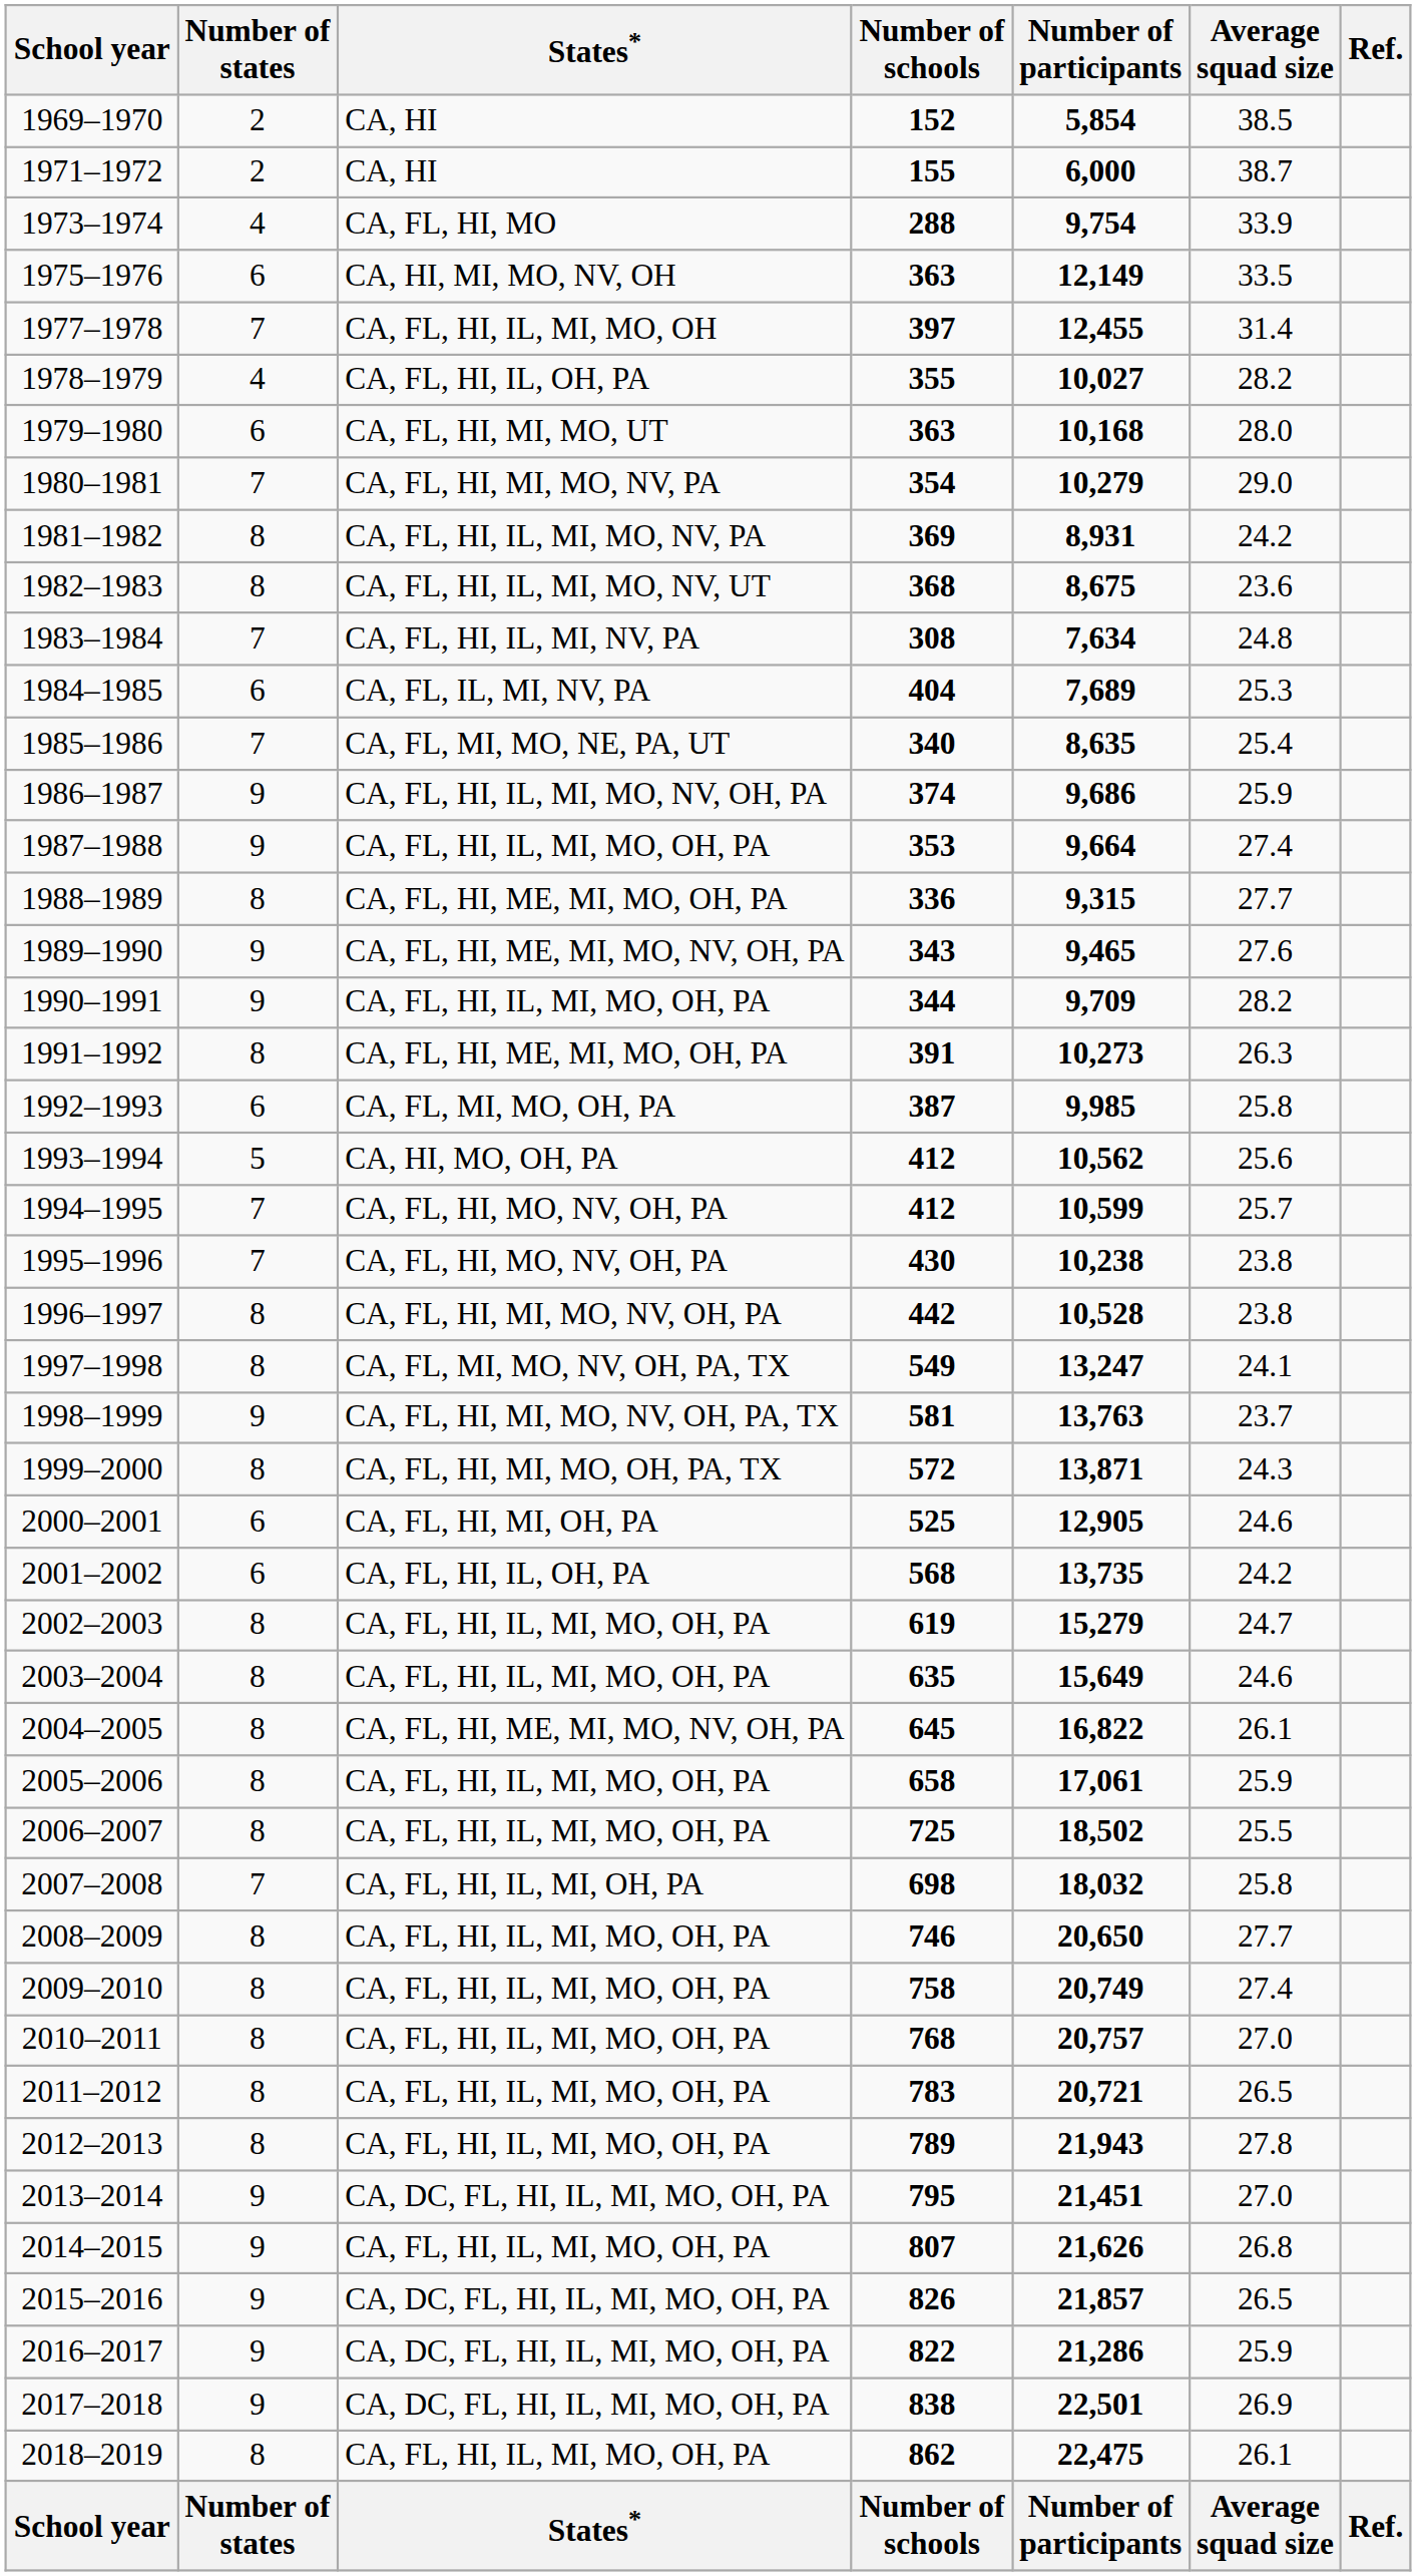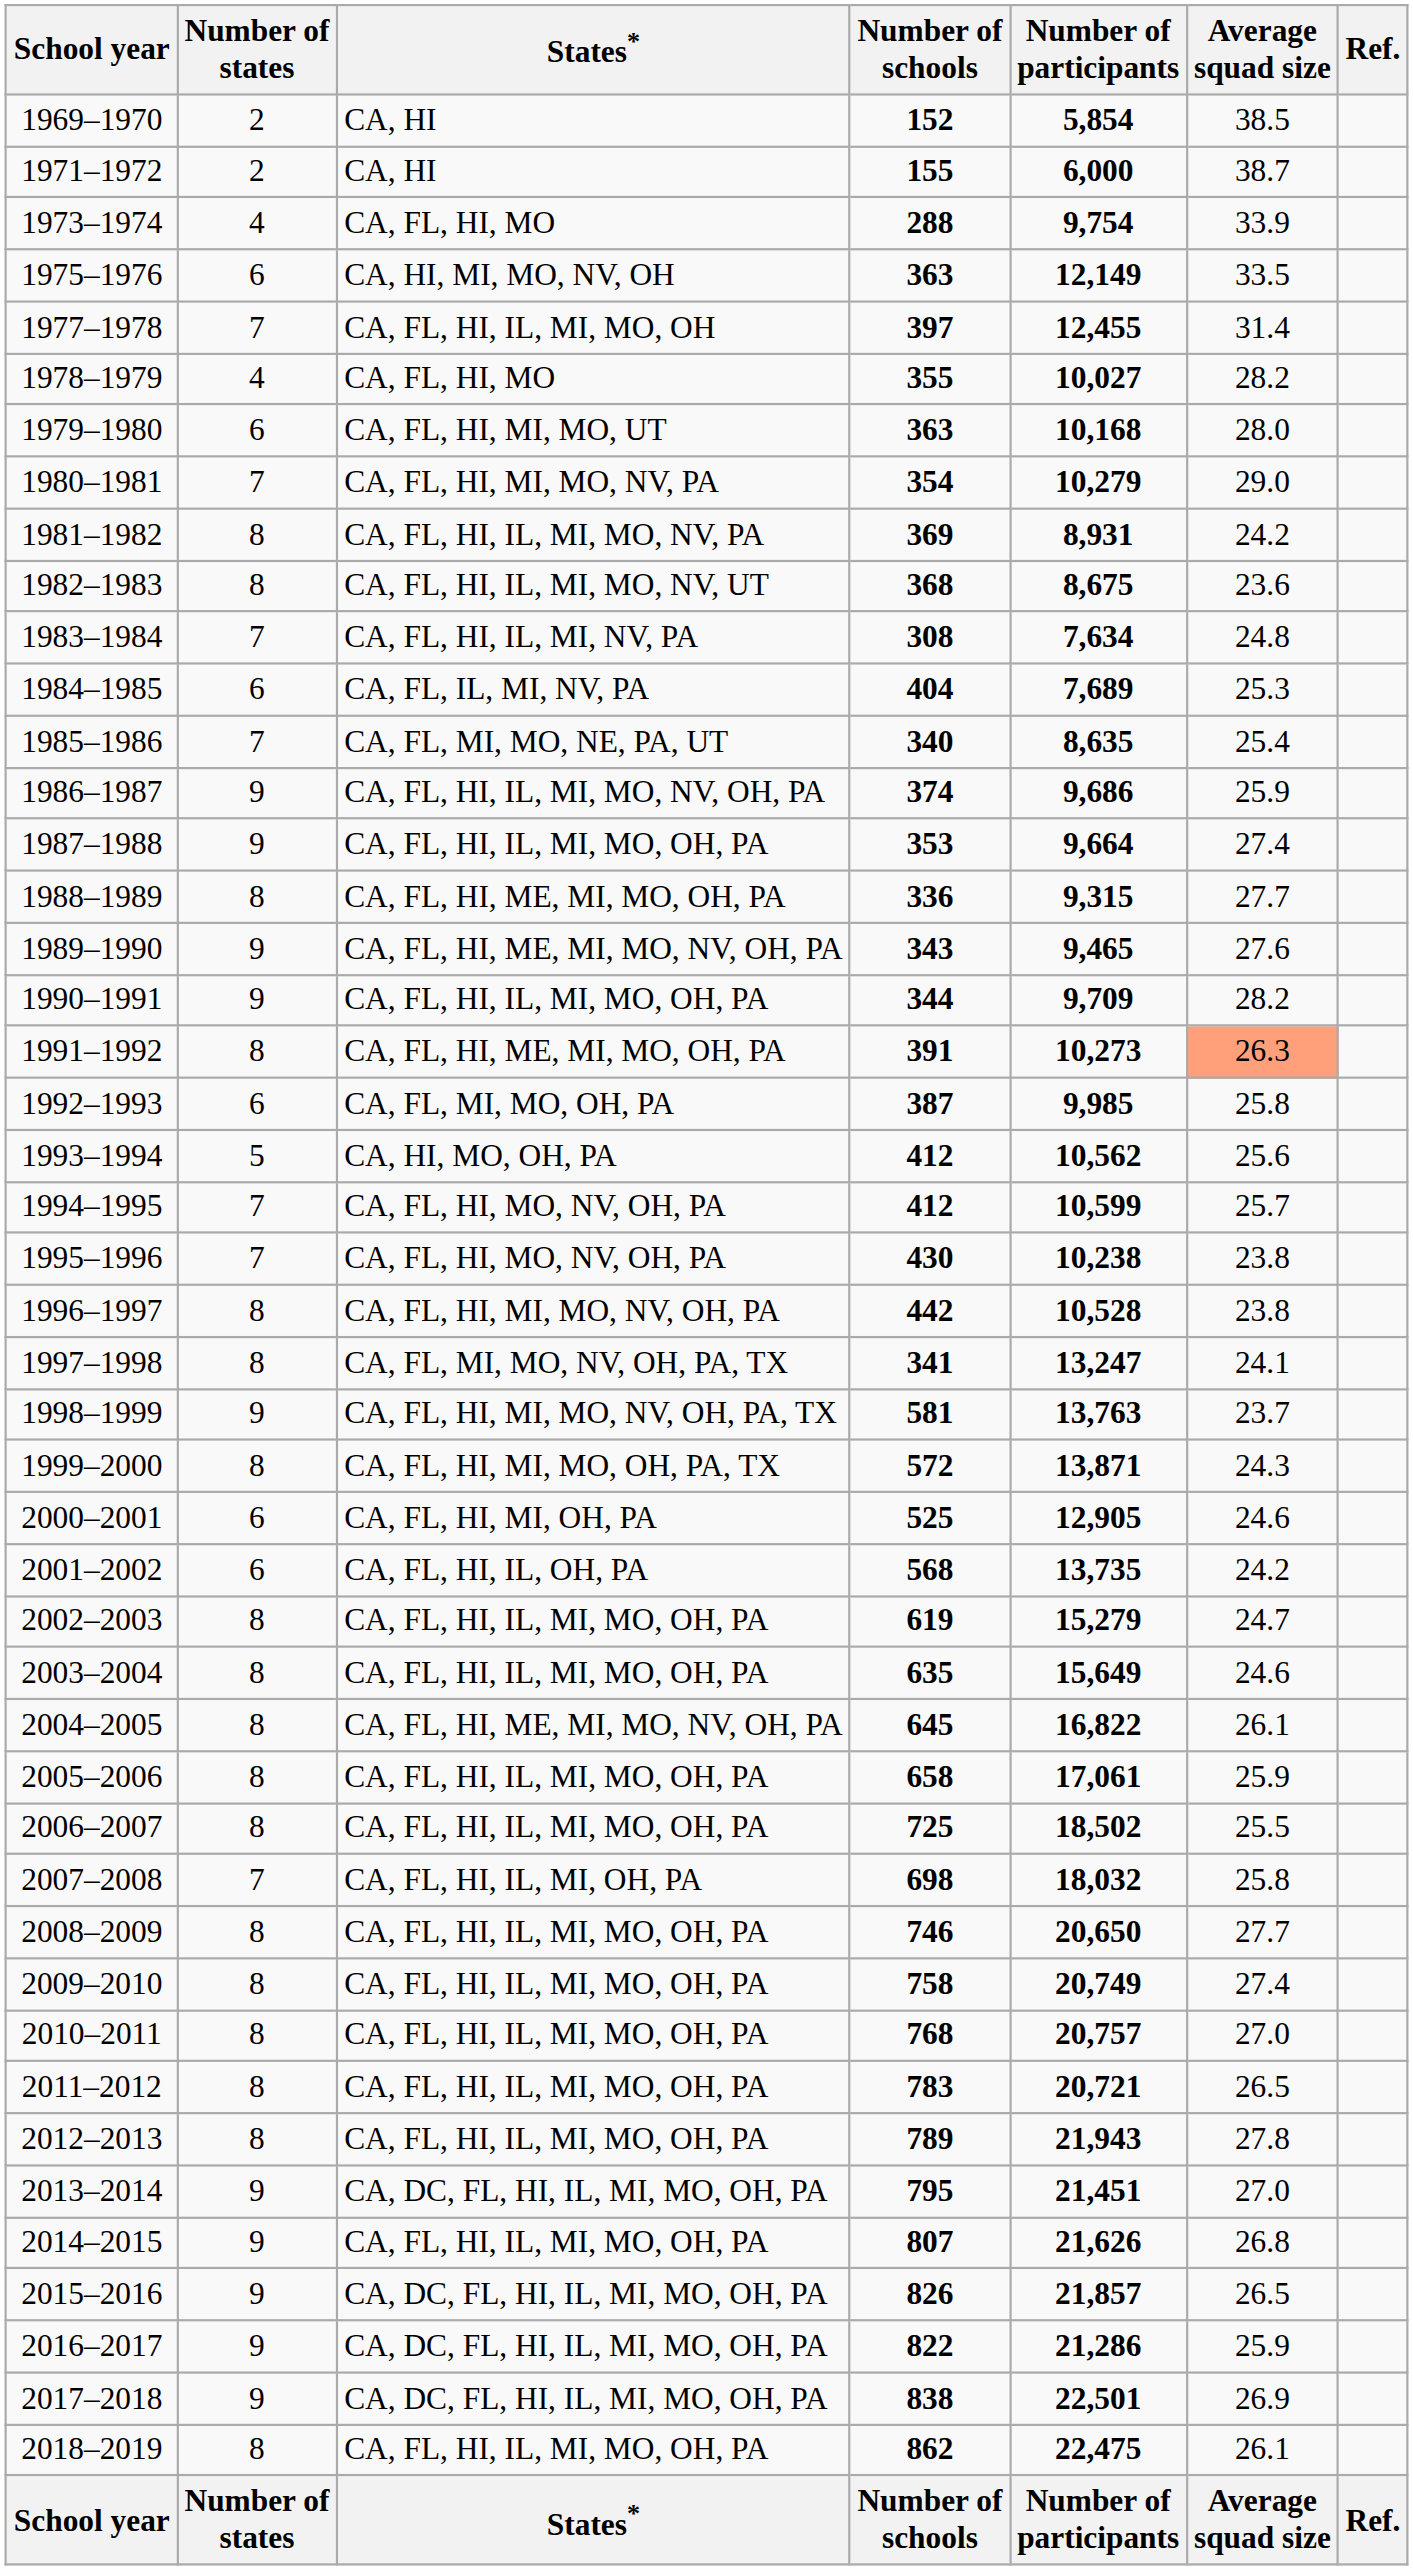 <table class="wikitable sortable" style="text-align: center; font-size: 90%; margin-left: 1em;">
 <tr>
 <th>School year</th>
 <th>Number of<br>states</th>
 <th>States<sup>*</sup></th>
 <th>Number of<br>schools</th>
 <th>Number of<br>participants</th>
 <th>Average<br>squad size</th>
 <th>Ref.</th>
 </tr>
 <tr>
 <td>1969–1970</td>
 <td>2</td>
 <td style="text-align: left;">CA, HI</td>
 <td><strong>152</strong></td>
 <td><strong>5,854</strong></td>
 <td>38.5</td>
 <td></td>
 </tr>
 <tr>
 <td>1971–1972</td>
 <td>2</td>
 <td style="text-align: left;">CA, HI</td>
 <td><strong>155</strong></td>
 <td><strong>6,000</strong></td>
 <td>38.7</td>
 <td></td>
 </tr>
 <tr>
 <td>1973–1974</td>
 <td>4</td>
 <td style="text-align: left;">CA, FL, HI, MO</td>
 <td><strong>288</strong></td>
 <td><strong>9,754</strong></td>
 <td>33.9</td>
 <td></td>
 </tr>
 <tr>
 <td>1975–1976</td>
 <td>6</td>
 <td style="text-align: left;">CA, HI, MI, MO, NV, OH</td>
 <td><strong>363</strong></td>
 <td><strong>12,149</strong></td>
 <td>33.5</td>
 <td></td>
 </tr>
 <tr>
 <td>1977–1978</td>
 <td>7</td>
 <td style="text-align: left;">CA, FL, HI, IL, MI, MO, OH</td>
 <td><strong>397</strong></td>
 <td><strong>12,455</strong></td>
 <td>31.4</td>
 <td></td>
 </tr>
 <tr>
 <td>1978–1979</td>
 <td>4</td>
-<td style="text-align: left;">CA, FL, HI, IL, OH, PA</td>
+<td style="text-align: left;">CA, FL, HI, MO</td>
 <td><strong>355</strong></td>
 <td><strong>10,027</strong></td>
 <td>28.2</td>
 <td></td>
 </tr>
 <tr>
 <td>1979–1980</td>
 <td>6</td>
 <td style="text-align: left;">CA, FL, HI, MI, MO, UT</td>
 <td><strong>363</strong></td>
 <td><strong>10,168</strong></td>
 <td>28.0</td>
 <td></td>
 </tr>
 <tr>
 <td>1980–1981</td>
 <td>7</td>
 <td style="text-align: left;">CA, FL, HI, MI, MO, NV, PA</td>
 <td><strong>354</strong></td>
 <td><strong>10,279</strong></td>
 <td>29.0</td>
 <td></td>
 </tr>
 <tr>
 <td>1981–1982</td>
 <td>8</td>
 <td style="text-align: left;">CA, FL, HI, IL, MI, MO, NV, PA</td>
 <td><strong>369</strong></td>
 <td><strong>8,931</strong></td>
 <td>24.2</td>
 <td></td>
 </tr>
 <tr>
 <td>1982–1983</td>
 <td>8</td>
 <td style="text-align: left;">CA, FL, HI, IL, MI, MO, NV, UT</td>
 <td><strong>368</strong></td>
 <td><strong>8,675</strong></td>
 <td>23.6</td>
 <td></td>
 </tr>
 <tr>
 <td>1983–1984</td>
 <td>7</td>
 <td style="text-align: left;">CA, FL, HI, IL, MI, NV, PA</td>
 <td><strong>308</strong></td>
 <td><strong>7,634</strong></td>
 <td>24.8</td>
 <td></td>
 </tr>
 <tr>
 <td>1984–1985</td>
 <td>6</td>
 <td style="text-align: left;">CA, FL, IL, MI, NV, PA</td>
 <td><strong>404</strong></td>
 <td><strong>7,689</strong></td>
 <td>25.3</td>
 <td></td>
 </tr>
 <tr>
 <td>1985–1986</td>
 <td>7</td>
 <td style="text-align: left;">CA, FL, MI, MO, NE, PA, UT</td>
 <td><strong>340</strong></td>
 <td><strong>8,635</strong></td>
 <td>25.4</td>
 <td></td>
 </tr>
 <tr>
 <td>1986–1987</td>
 <td>9</td>
 <td style="text-align: left;">CA, FL, HI, IL, MI, MO, NV, OH, PA</td>
 <td><strong>374</strong></td>
 <td><strong>9,686</strong></td>
 <td>25.9</td>
 <td></td>
 </tr>
 <tr>
 <td>1987–1988</td>
 <td>9</td>
 <td style="text-align: left;">CA, FL, HI, IL, MI, MO, OH, PA</td>
 <td><strong>353</strong></td>
 <td><strong>9,664</strong></td>
 <td>27.4</td>
 <td></td>
 </tr>
 <tr>
 <td>1988–1989</td>
 <td>8</td>
 <td style="text-align: left;">CA, FL, HI, ME, MI, MO, OH, PA</td>
 <td><strong>336</strong></td>
 <td><strong>9,315</strong></td>
 <td>27.7</td>
 <td></td>
 </tr>
 <tr>
 <td>1989–1990</td>
 <td>9</td>
 <td style="text-align: left;">CA, FL, HI, ME, MI, MO, NV, OH, PA</td>
 <td><strong>343</strong></td>
 <td><strong>9,465</strong></td>
 <td>27.6</td>
 <td></td>
 </tr>
 <tr>
 <td>1990–1991</td>
 <td>9</td>
 <td style="text-align: left;">CA, FL, HI, IL, MI, MO, OH, PA</td>
 <td><strong>344</strong></td>
 <td><strong>9,709</strong></td>
 <td>28.2</td>
 <td></td>
 </tr>
 <tr>
 <td>1991–1992</td>
 <td>8</td>
 <td style="text-align: left;">CA, FL, HI, ME, MI, MO, OH, PA</td>
 <td><strong>391</strong></td>
 <td><strong>10,273</strong></td>
-<td>26.3</td>
+<td style="background: lightsalmon;">26.3</td>
 <td></td>
 </tr>
 <tr>
 <td>1992–1993</td>
 <td>6</td>
 <td style="text-align: left;">CA, FL, MI, MO, OH, PA</td>
 <td><strong>387</strong></td>
 <td><strong>9,985</strong></td>
 <td>25.8</td>
 <td></td>
 </tr>
 <tr>
 <td>1993–1994</td>
 <td>5</td>
 <td style="text-align: left;">CA, HI, MO, OH, PA</td>
 <td><strong>412</strong></td>
 <td><strong>10,562</strong></td>
 <td>25.6</td>
 <td></td>
 </tr>
 <tr>
 <td>1994–1995</td>
 <td>7</td>
 <td style="text-align: left;">CA, FL, HI, MO, NV, OH, PA</td>
 <td><strong>412</strong></td>
 <td><strong>10,599</strong></td>
 <td>25.7</td>
 <td></td>
 </tr>
 <tr>
 <td>1995–1996</td>
 <td>7</td>
 <td style="text-align: left;">CA, FL, HI, MO, NV, OH, PA</td>
 <td><strong>430</strong></td>
 <td><strong>10,238</strong></td>
 <td>23.8</td>
 <td></td>
 </tr>
 <tr>
 <td>1996–1997</td>
 <td>8</td>
 <td style="text-align: left;">CA, FL, HI, MI, MO, NV, OH, PA</td>
 <td><strong>442</strong></td>
 <td><strong>10,528</strong></td>
 <td>23.8</td>
 <td></td>
 </tr>
 <tr>
 <td>1997–1998</td>
 <td>8</td>
 <td style="text-align: left;">CA, FL, MI, MO, NV, OH, PA, TX</td>
-<td><strong>549</strong></td>
+<td><strong>341</strong></td>
 <td><strong>13,247</strong></td>
 <td>24.1</td>
 <td></td>
 </tr>
 <tr>
 <td>1998–1999</td>
 <td>9</td>
 <td style="text-align: left;">CA, FL, HI, MI, MO, NV, OH, PA, TX</td>
 <td><strong>581</strong></td>
 <td><strong>13,763</strong></td>
 <td>23.7</td>
 <td></td>
 </tr>
 <tr>
 <td>1999–2000</td>
 <td>8</td>
 <td style="text-align: left;">CA, FL, HI, MI, MO, OH, PA, TX</td>
 <td><strong>572</strong></td>
 <td><strong>13,871</strong></td>
 <td>24.3</td>
 <td></td>
 </tr>
 <tr>
 <td>2000–2001</td>
 <td>6</td>
 <td style="text-align: left;">CA, FL, HI, MI, OH, PA</td>
 <td><strong>525</strong></td>
 <td><strong>12,905</strong></td>
 <td>24.6</td>
 <td></td>
 </tr>
 <tr>
 <td>2001–2002</td>
 <td>6</td>
 <td style="text-align: left;">CA, FL, HI, IL, OH, PA</td>
 <td><strong>568</strong></td>
 <td><strong>13,735</strong></td>
 <td>24.2</td>
 <td></td>
 </tr>
 <tr>
 <td>2002–2003</td>
 <td>8</td>
 <td style="text-align: left;">CA, FL, HI, IL, MI, MO, OH, PA</td>
 <td><strong>619</strong></td>
 <td><strong>15,279</strong></td>
 <td>24.7</td>
 <td></td>
 </tr>
 <tr>
 <td>2003–2004</td>
 <td>8</td>
 <td style="text-align: left;">CA, FL, HI, IL, MI, MO, OH, PA</td>
 <td><strong>635</strong></td>
 <td><strong>15,649</strong></td>
 <td>24.6</td>
 <td></td>
 </tr>
 <tr>
 <td>2004–2005</td>
 <td>8</td>
 <td style="text-align: left;">CA, FL, HI, ME, MI, MO, NV, OH, PA</td>
 <td><strong>645</strong></td>
 <td><strong>16,822</strong></td>
 <td>26.1</td>
 <td></td>
 </tr>
 <tr>
 <td>2005–2006</td>
 <td>8</td>
 <td style="text-align: left;">CA, FL, HI, IL, MI, MO, OH, PA</td>
 <td><strong>658</strong></td>
 <td><strong>17,061</strong></td>
 <td>25.9</td>
 <td></td>
 </tr>
 <tr>
 <td>2006–2007</td>
 <td>8</td>
 <td style="text-align: left;">CA, FL, HI, IL, MI, MO, OH, PA</td>
 <td><strong>725</strong></td>
 <td><strong>18,502</strong></td>
 <td>25.5</td>
 <td></td>
 </tr>
 <tr>
 <td>2007–2008</td>
 <td>7</td>
 <td style="text-align: left;">CA, FL, HI, IL, MI, OH, PA</td>
 <td><strong>698</strong></td>
 <td><strong>18,032</strong></td>
 <td>25.8</td>
 <td></td>
 </tr>
 <tr>
 <td>2008–2009</td>
 <td>8</td>
 <td style="text-align: left;">CA, FL, HI, IL, MI, MO, OH, PA</td>
 <td><strong>746</strong></td>
 <td><strong>20,650</strong></td>
 <td>27.7</td>
 <td></td>
 </tr>
 <tr>
 <td>2009–2010</td>
 <td>8</td>
 <td style="text-align: left;">CA, FL, HI, IL, MI, MO, OH, PA</td>
 <td><strong>758</strong></td>
 <td><strong>20,749</strong></td>
 <td>27.4</td>
 <td></td>
 </tr>
 <tr>
 <td>2010–2011</td>
 <td>8</td>
 <td style="text-align: left;">CA, FL, HI, IL, MI, MO, OH, PA</td>
 <td><strong>768</strong></td>
 <td><strong>20,757</strong></td>
 <td>27.0</td>
 <td></td>
 </tr>
 <tr>
 <td>2011–2012</td>
 <td>8</td>
 <td style="text-align: left;">CA, FL, HI, IL, MI, MO, OH, PA</td>
 <td><strong>783</strong></td>
 <td><strong>20,721</strong></td>
 <td>26.5</td>
 <td></td>
 </tr>
 <tr>
 <td>2012–2013</td>
 <td>8</td>
 <td style="text-align: left;">CA, FL, HI, IL, MI, MO, OH, PA</td>
 <td><strong>789</strong></td>
 <td><strong>21,943</strong></td>
 <td>27.8</td>
 <td></td>
 </tr>
 <tr>
 <td>2013–2014</td>
 <td>9</td>
 <td style="text-align: left;">CA, DC, FL, HI, IL, MI, MO, OH, PA</td>
 <td><strong>795</strong></td>
 <td><strong>21,451</strong></td>
 <td>27.0</td>
 <td></td>
 </tr>
 <tr>
 <td>2014–2015</td>
 <td>9</td>
 <td style="text-align: left;">CA, FL, HI, IL, MI, MO, OH, PA</td>
 <td><strong>807</strong></td>
 <td><strong>21,626</strong></td>
 <td>26.8</td>
 <td></td>
 </tr>
 <tr>
 <td>2015–2016</td>
 <td>9</td>
 <td style="text-align: left;">CA, DC, FL, HI, IL, MI, MO, OH, PA</td>
 <td><strong>826</strong></td>
 <td><strong>21,857</strong></td>
 <td>26.5</td>
 <td></td>
 </tr>
 <tr>
 <td>2016–2017</td>
 <td>9</td>
 <td style="text-align: left;">CA, DC, FL, HI, IL, MI, MO, OH, PA</td>
 <td><strong>822</strong></td>
 <td><strong>21,286</strong></td>
 <td>25.9</td>
 <td></td>
 </tr>
 <tr>
 <td>2017–2018</td>
 <td>9</td>
 <td style="text-align: left;">CA, DC, FL, HI, IL, MI, MO, OH, PA</td>
 <td><strong>838</strong></td>
 <td><strong>22,501</strong></td>
 <td>26.9</td>
 <td></td>
 </tr>
 <tr>
 <td>2018–2019</td>
 <td>8</td>
 <td style="text-align: left;">CA, FL, HI, IL, MI, MO, OH, PA</td>
 <td><strong>862</strong></td>
 <td><strong>22,475</strong></td>
 <td>26.1</td>
 <td></td>
 </tr>
 <tr>
 <th>School year</th>
 <th>Number of<br>states</th>
 <th>States<sup>*</sup></th>
 <th>Number of<br>schools</th>
 <th>Number of<br>participants</th>
 <th>Average<br>squad size</th>
 <th>Ref.</th>
 </tr>
 </table>
